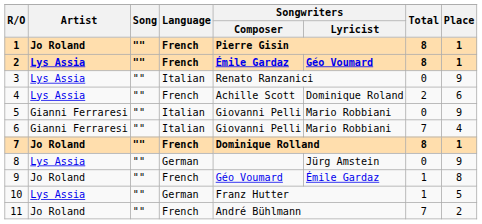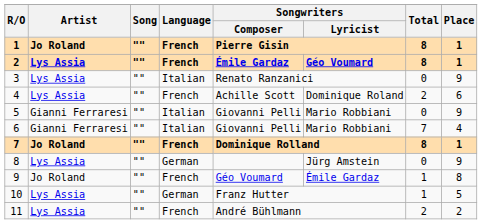 <table class="sortable wikitable" style="margin: 1em auto 1em auto; text-align:center">
 <tr>
 </tr>
 <tr>
 <th rowspan="2">R/O</th>
 <th rowspan="2">Artist</th>
 <th rowspan="2">Song</th>
 <th rowspan="2">Language</th>
 <th colspan="2">Songwriters</th>
 <th rowspan="2">Total</th>
 <th rowspan="2">Place</th>
 </tr>
 <tr>
 <th>Composer</th>
 <th>Lyricist</th>
 </tr>
 <tr style="font-weight:bold; background:navajowhite;">
 <td>1</td>
 <td align="left">Jo Roland</td>
 <td align="left">""</td>
 <td align="left">French</td>
 <td align="left" colspan="2">Pierre Gisin</td>
 <td>8</td>
 <td>1</td>
 </tr>
 <tr style="font-weight:bold; background:navajowhite;">
 <td>2</td>
 <td align="left"><a href='#'>Lys Assia</a></td>
 <td align="left">""</td>
 <td align="left">French</td>
 <td align="left"><a href='#'>Émile Gardaz</a></td>
 <td align="left"><a href='#'>Géo Voumard</a></td>
 <td>8</td>
 <td>1</td>
 </tr>
 <tr>
 <td>3</td>
 <td align="left"><a href='#'>Lys Assia</a></td>
 <td align="left">""</td>
 <td align="left">Italian</td>
 <td align="left" colspan="2">Renato Ranzanici</td>
 <td>0</td>
 <td>9</td>
 </tr>
 <tr>
 <td>4</td>
 <td align="left"><a href='#'>Lys Assia</a></td>
 <td align="left">""</td>
 <td align="left">French</td>
 <td align="left">Achille Scott</td>
 <td align="left">Dominique Roland</td>
 <td>2</td>
 <td>6</td>
 </tr>
 <tr>
 <td>5</td>
 <td align="left">Gianni Ferraresi</td>
 <td align="left">""</td>
 <td align="left">Italian</td>
 <td align="left">Giovanni Pelli</td>
 <td align="left">Mario Robbiani</td>
 <td>0</td>
 <td>9</td>
 </tr>
 <tr>
 <td>6</td>
 <td align="left">Gianni Ferraresi</td>
 <td align="left">""</td>
 <td align="left">Italian</td>
 <td align="left">Giovanni Pelli</td>
 <td align="left">Mario Robbiani</td>
 <td>7</td>
 <td>4</td>
 </tr>
 <tr style="font-weight:bold; background:navajowhite;">
 <td>7</td>
 <td align="left">Jo Roland</td>
 <td align="left">""</td>
 <td align="left">French</td>
 <td align="left" colspan="2">Dominique Rolland</td>
 <td>8</td>
 <td>1</td>
 </tr>
 <tr>
 <td>8</td>
 <td align="left"><a href='#'>Lys Assia</a></td>
 <td align="left">""</td>
 <td align="left">German</td>
 <td align="left"></td>
 <td align="left">Jürg Amstein</td>
 <td>0</td>
 <td>9</td>
 </tr>
 <tr>
 <td>9</td>
 <td align="left">Jo Roland</td>
 <td align="left">""</td>
 <td align="left">French</td>
 <td align="left"><a href='#'>Géo Voumard</a></td>
 <td align="left"><a href='#'>Émile Gardaz</a></td>
 <td>1</td>
 <td>8</td>
 </tr>
 <tr>
 <td>10</td>
 <td align="left"><a href='#'>Lys Assia</a></td>
 <td align="left">""</td>
 <td align="left">German</td>
 <td align="left" colspan="2">Franz Hutter</td>
 <td>1</td>
 <td>5</td>
 </tr>
 <tr>
 <td>11</td>
-<td align="left">Jo Roland</td>
+<td align="left"><a href='#'>Lys Assia</a></td>
 <td align="left">""</td>
 <td align="left">French</td>
 <td align="left" colspan="2">André Bühlmann</td>
-<td>7</td>
+<td>2</td>
 <td>2</td>
 </tr>
 </table>
